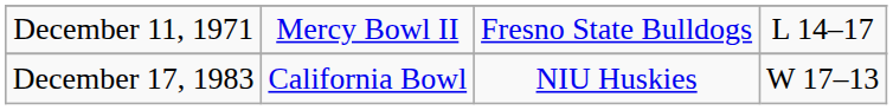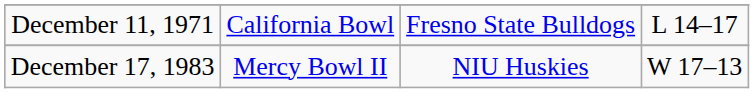 <table class="wikitable">
 <tr>
 </tr>
 <tr>
 </tr>
 <tr align=center>
 <td>December 11, 1971</td>
-<td><a href='#'>Mercy Bowl II</a></td>
+<td><a href='#'>California Bowl</a></td>
 <td><a href='#'>Fresno State Bulldogs</a></td>
 <td>L 14–17</td>
 </tr>
 <tr style="background: #808080" align=center>
 </tr>
 <tr align=center>
 <td>December 17, 1983</td>
-<td><a href='#'>California Bowl</a></td>
+<td><a href='#'>Mercy Bowl II</a></td>
 <td><a href='#'>NIU Huskies</a></td>
 <td>W 17–13</td>
 </tr>
 </table>
